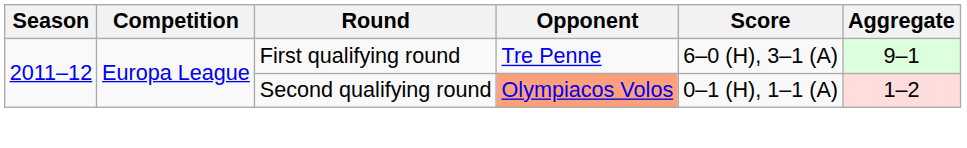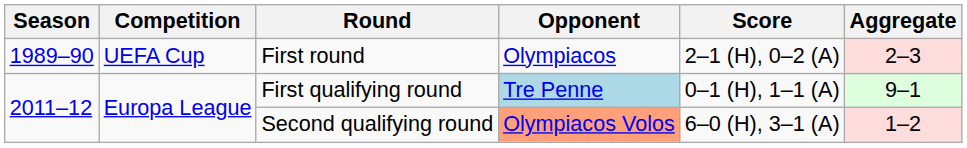 <table class="wikitable">
 <tr>
 <th>Season</th>
 <th>Competition</th>
 <th>Round</th>
 <th>Opponent</th>
 <th>Score</th>
 <th>Aggregate</th>
 </tr>
 <tr>
+<td><a href='#'>1989–90</a></td>
+<td><a href='#'>UEFA Cup</a></td>
+<td>First round</td>
+<td> <a href='#'>Olympiacos</a></td>
+<td>2–1 (H), 0–2 (A)</td>
+<td align="center" bgcolor="#FFDDDD">2–3</td>
+</tr>
+<tr>
 <td rowspan="2"><a href='#'>2011–12</a></td>
 <td rowspan="2"><a href='#'>Europa League</a></td>
 <td>First qualifying round</td>
-<td> <a href='#'>Tre Penne</a></td>
-<td>6–0 (H), 3–1 (A)</td>
+<td style="background: lightblue;"> <a href='#'>Tre Penne</a></td>
+<td>0–1 (H), 1–1 (A)</td>
 <td align="center" bgcolor="#DDFFDD">9–1</td>
 </tr>
 <tr>
 <td>Second qualifying round</td>
 <td style="background: lightsalmon;"> <a href='#'>Olympiacos Volos</a></td>
-<td>0–1 (H), 1–1 (A)</td>
+<td>6–0 (H), 3–1 (A)</td>
 <td align="center" bgcolor="#FFDDDD">1–2</td>
 </tr>
 </table>
